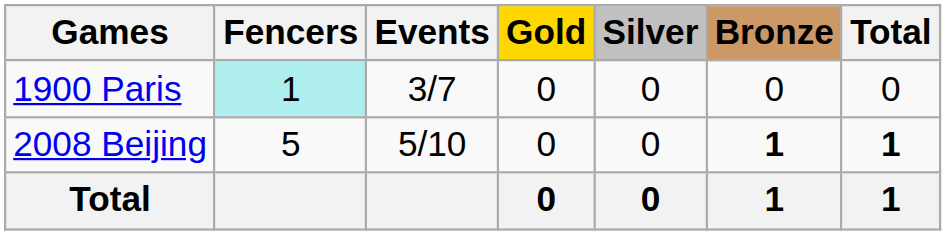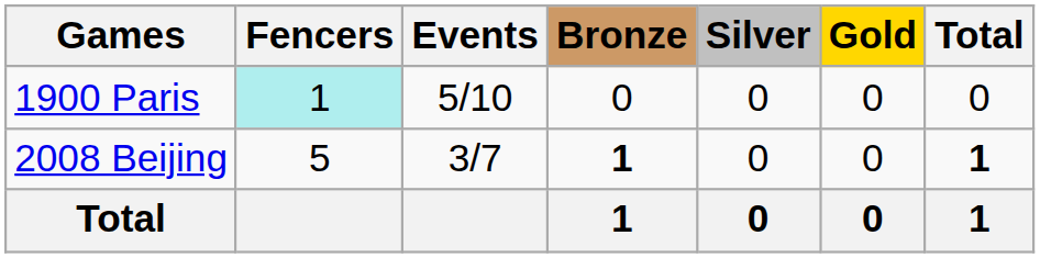 <table class="wikitable sortable" style="text-align:center">
 <tr>
 <th>Games</th>
 <th>Fencers</th>
 <th>Events</th>
+<th style="background-color:#c96;">Bronze</th>
+<th style="background-color:silver;">Silver</th>
 <th style="background-color:gold;">Gold</th>
-<th style="background-color:silver;">Silver</th>
-<th style="background-color:#c96;">Bronze</th>
 <th>Total</th>
 </tr>
 <tr>
 <td align=left><a href='#'>1900 Paris</a></td>
 <td style="background: paleturquoise;">1</td>
-<td>3/7</td>
+<td>5/10</td>
 <td>0</td>
 <td>0</td>
 <td>0</td>
 <td>0</td>
 </tr>
 <tr>
 <td align=left><a href='#'>2008 Beijing</a></td>
 <td>5</td>
-<td>5/10</td>
+<td>3/7</td>
+<td><strong>1</strong></td>
 <td>0</td>
 <td>0</td>
-<td><strong>1</strong></td>
 <td><strong>1</strong></td>
 </tr>
 <tr>
 <th>Total</th>
 <th></th>
 <th></th>
+<th>1</th>
 <th>0</th>
 <th>0</th>
 <th>1</th>
-<th>1</th>
 </tr>
 </table>
